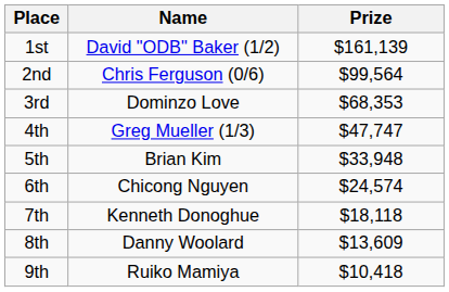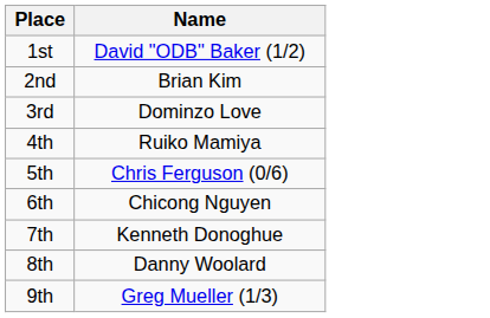 <table class="wikitable">
 <tr>
 <th width="50">Place</th>
 <th width="200">Name</th>
-<th width="125">Prize</th>
 </tr>
 <tr>
 <td align = "center">1st</td>
 <td align = "center"><a href='#'>David "ODB" Baker</a> (1/2)</td>
-<td align = "center">$161,139</td>
 </tr>
 <tr>
 <td align = "center">2nd</td>
-<td align = "center"><a href='#'>Chris Ferguson</a> (0/6)</td>
-<td align = "center">$99,564</td>
+<td align = "center">Brian Kim</td>
 </tr>
 <tr>
 <td align = "center">3rd</td>
 <td align = "center">Dominzo Love</td>
-<td align = "center">$68,353</td>
 </tr>
 <tr>
 <td align = "center">4th</td>
-<td align = "center"><a href='#'>Greg Mueller</a> (1/3)</td>
-<td align = "center">$47,747</td>
+<td align = "center">Ruiko Mamiya</td>
 </tr>
 <tr>
 <td align = "center">5th</td>
-<td align = "center">Brian Kim</td>
-<td align = "center">$33,948</td>
+<td align = "center"><a href='#'>Chris Ferguson</a> (0/6)</td>
 </tr>
 <tr>
 <td align = "center">6th</td>
 <td align = "center">Chicong Nguyen</td>
-<td align = "center">$24,574</td>
 </tr>
 <tr>
 <td align = "center">7th</td>
 <td align = "center">Kenneth Donoghue</td>
-<td align = "center">$18,118</td>
 </tr>
 <tr>
 <td align = "center">8th</td>
 <td align = "center">Danny Woolard</td>
-<td align = "center">$13,609</td>
 </tr>
 <tr>
 <td align = "center">9th</td>
-<td align = "center">Ruiko Mamiya</td>
-<td align = "center">$10,418</td>
+<td align = "center"><a href='#'>Greg Mueller</a> (1/3)</td>
 </tr>
 </table>
